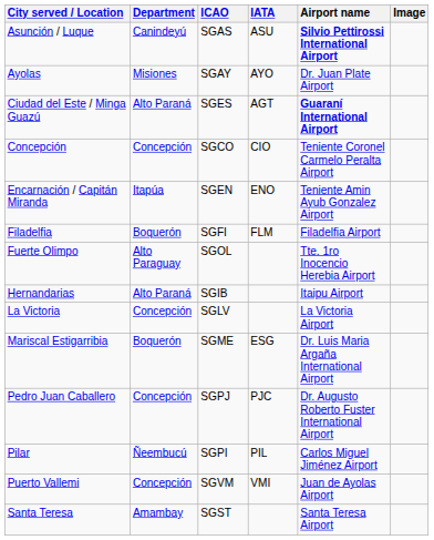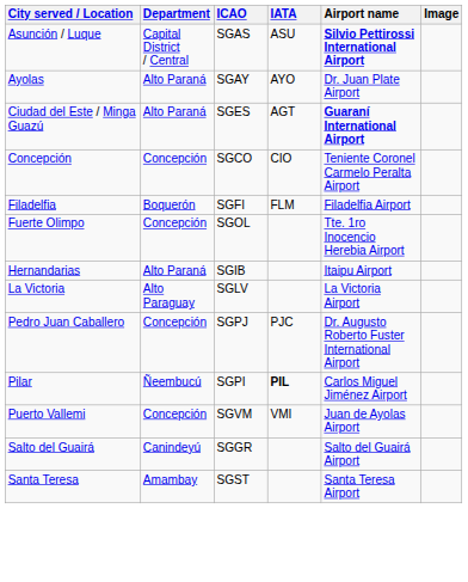 <table class="wikitable sortable">
 <tr>
 <th style="text-align:left; white-space:nowrap;"><a href='#'>City served / Location</a></th>
 <th style="text-align:left;"><a href='#'>Department</a></th>
 <th style="text-align:left; width:4em;"><a href='#'>ICAO</a></th>
 <th style="text-align:left; width:4em;"><a href='#'>IATA</a></th>
 <th style="text-align:left; white-space:nowrap;">Airport name</th>
 <th>Image</th>
 </tr>
 <tr valign=top>
 <td><a href='#'>Asunción</a> / <a href='#'>Luque</a></td>
-<td><a href='#'>Canindeyú</a></td>
+<td><a href='#'>Capital District</a><br> / <a href='#'>Central</a></td>
 <td>SGAS</td>
 <td>ASU</td>
 <td><strong><a href='#'>Silvio Pettirossi International Airport</a></strong></td>
 <td></td>
 </tr>
 <tr valign=top>
 <td><a href='#'>Ayolas</a></td>
-<td><a href='#'>Misiones</a></td>
+<td><a href='#'>Alto Paraná</a></td>
 <td>SGAY</td>
 <td>AYO</td>
 <td><a href='#'>Dr. Juan Plate Airport</a></td>
 <td></td>
 </tr>
 <tr valign=top>
 <td><a href='#'>Ciudad del Este</a> / <a href='#'>Minga Guazú</a></td>
 <td><a href='#'>Alto Paraná</a></td>
 <td>SGES</td>
 <td>AGT</td>
 <td><strong><a href='#'>Guaraní International Airport</a></strong></td>
 <td></td>
 </tr>
 <tr valign=top>
 <td><a href='#'>Concepción</a></td>
 <td><a href='#'>Concepción</a></td>
 <td>SGCO</td>
 <td>CIO</td>
 <td><a href='#'>Teniente Coronel Carmelo Peralta Airport</a></td>
 <td></td>
 </tr>
 <tr valign=top>
-<td><a href='#'>Encarnación</a> / <a href='#'>Capitán Miranda</a></td>
-<td><a href='#'>Itapúa</a></td>
-<td>SGEN</td>
-<td>ENO</td>
-<td><a href='#'>Teniente Amin Ayub Gonzalez Airport</a></td>
-<td></td>
-</tr>
-<tr valign=top>
 <td><a href='#'>Filadelfia</a></td>
 <td><a href='#'>Boquerón</a></td>
 <td>SGFI</td>
 <td>FLM</td>
 <td><a href='#'>Filadelfia Airport</a></td>
 <td></td>
 </tr>
 <tr valign=top>
 <td><a href='#'>Fuerte Olimpo</a></td>
-<td><a href='#'>Alto Paraguay</a></td>
+<td><a href='#'>Concepción</a></td>
 <td>SGOL</td>
 <td></td>
 <td><a href='#'>Tte. 1ro Inocencio Herebia Airport</a></td>
 <td></td>
 </tr>
 <tr valign=top>
 <td><a href='#'>Hernandarias</a></td>
 <td><a href='#'>Alto Paraná</a></td>
 <td>SGIB</td>
 <td></td>
 <td><a href='#'>Itaipu Airport</a></td>
 <td></td>
 </tr>
 <tr valign=top>
 <td><a href='#'>La Victoria</a></td>
-<td><a href='#'>Concepción</a></td>
+<td><a href='#'>Alto Paraguay</a></td>
 <td>SGLV</td>
 <td></td>
 <td><a href='#'>La Victoria Airport</a></td>
-<td></td>
-</tr>
-<tr valign=top>
-<td><a href='#'>Mariscal Estigarribia</a></td>
-<td><a href='#'>Boquerón</a></td>
-<td>SGME</td>
-<td>ESG</td>
-<td><a href='#'>Dr. Luis Maria Argaña International Airport</a></td>
 <td></td>
 </tr>
 <tr valign=top>
 <td><a href='#'>Pedro Juan Caballero</a></td>
 <td><a href='#'>Concepción</a></td>
 <td>SGPJ</td>
 <td>PJC</td>
 <td><a href='#'>Dr. Augusto Roberto Fuster International Airport</a></td>
 <td></td>
 </tr>
 <tr valign=top>
 <td><a href='#'>Pilar</a></td>
 <td><a href='#'>Ñeembucú</a></td>
 <td>SGPI</td>
-<td>PIL</td>
+<td><strong>PIL</strong></td>
 <td><a href='#'>Carlos Miguel Jiménez Airport</a></td>
 <td></td>
 </tr>
 <tr valign=top>
 <td><a href='#'>Puerto Vallemi</a></td>
 <td><a href='#'>Concepción</a></td>
 <td>SGVM</td>
 <td>VMI</td>
 <td><a href='#'>Juan de Ayolas Airport</a></td>
 <td></td>
 </tr>
 <tr valign=top>
+<td><a href='#'>Salto del Guairá</a></td>
+<td><a href='#'>Canindeyú</a></td>
+<td>SGGR</td>
+<td></td>
+<td><a href='#'>Salto del Guairá Airport</a></td>
+<td></td>
+</tr>
+<tr valign=top>
 <td><a href='#'>Santa Teresa</a></td>
 <td><a href='#'>Amambay</a></td>
 <td>SGST</td>
 <td></td>
 <td><a href='#'>Santa Teresa Airport</a></td>
 <td></td>
 </tr>
 </table>
